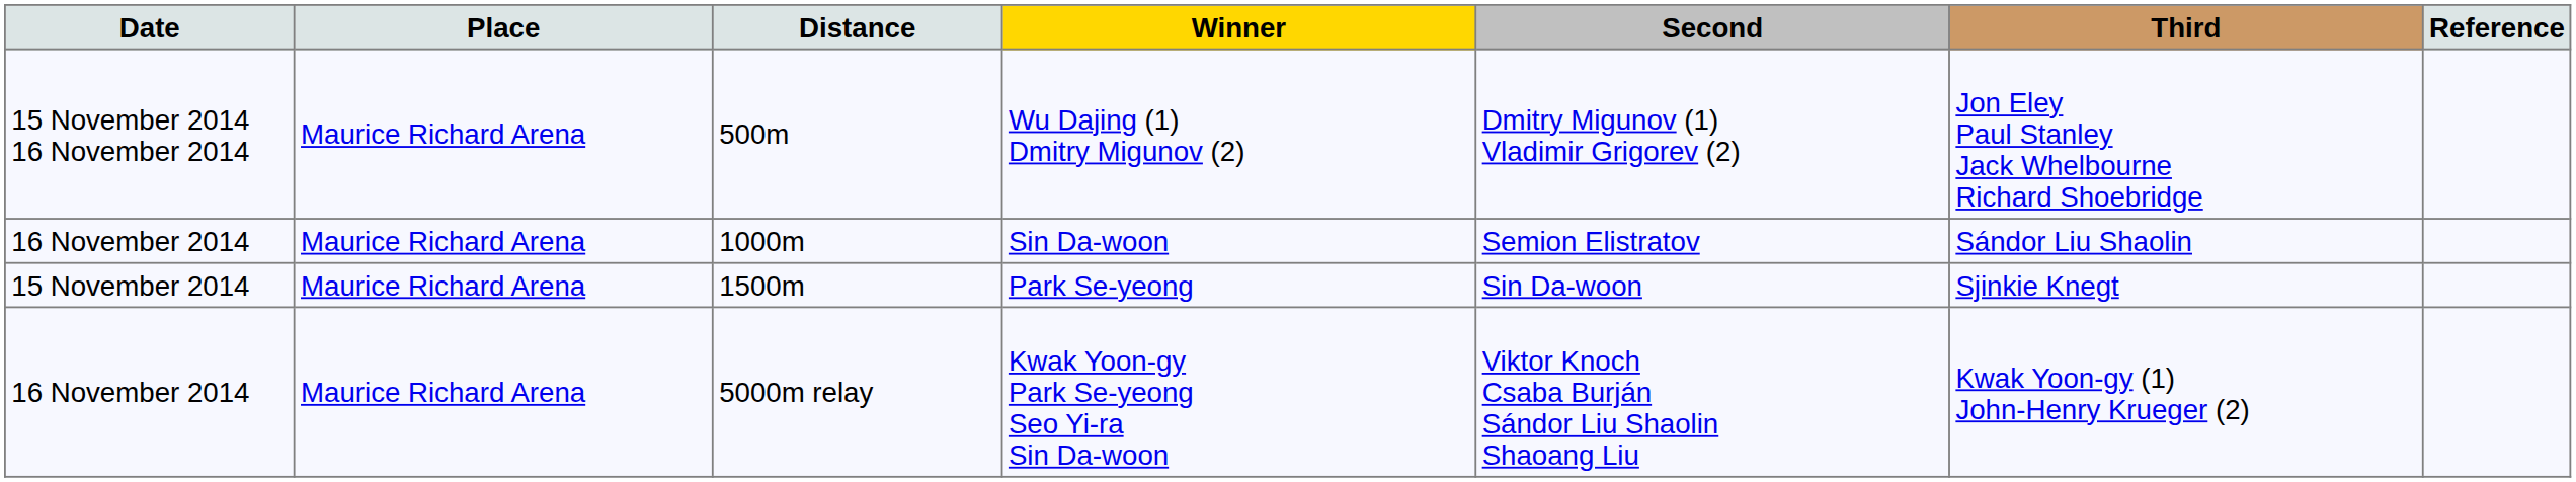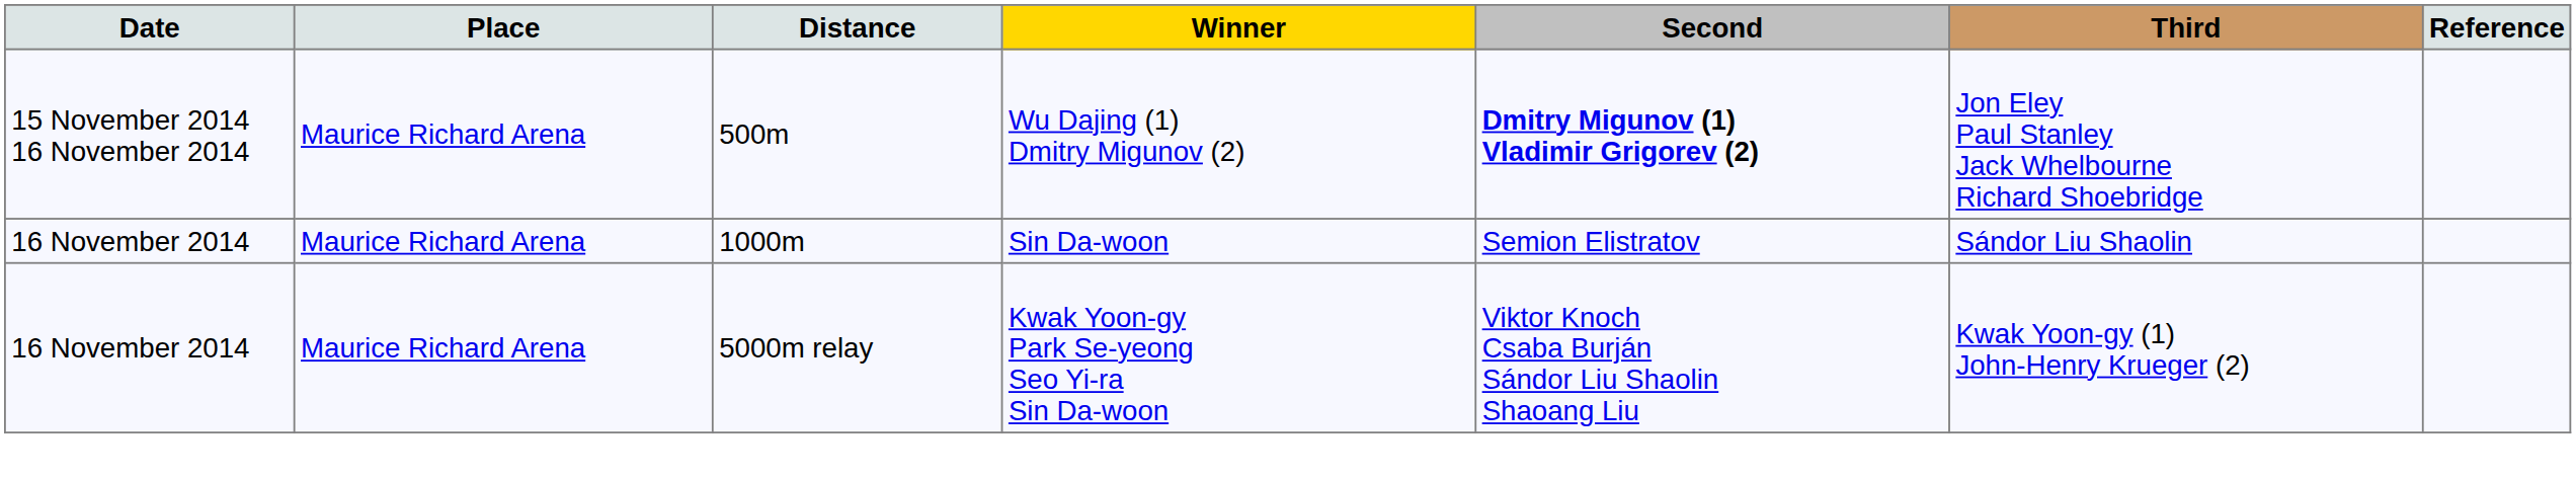 <table bgcolor="#f7f8ff" cellpadding="3" cellspacing="0" border="1" style="font-size: 95%; border: gray solid 1px; border-collapse: collapse;">
 <tr bgcolor="#CCCCCC">
 <td align="center" bgcolor="#DCE5E5" width="150"><strong>Date</strong></td>
 <td align="center" bgcolor="#DCE5E5" width="220"><strong>Place</strong></td>
 <td align="center" bgcolor="#DCE5E5" width="150"><strong>Distance</strong></td>
 <td align="center" bgcolor="gold" width="250"><strong>Winner</strong></td>
 <td align="center" bgcolor="silver" width="250"><strong>Second</strong></td>
 <td align="center" bgcolor="CC9966" width="250"><strong>Third</strong></td>
 <td align="center" bgcolor="#DCE5E5" width="30"><strong>Reference</strong></td>
 </tr>
 <tr align="left">
 <td>15 November 2014 <br>16 November 2014</td>
 <td><a href='#'>Maurice Richard Arena</a></td>
 <td>500m</td>
 <td> <a href='#'>Wu Dajing</a> (1) <br> <a href='#'>Dmitry Migunov</a> (2)</td>
-<td> <a href='#'>Dmitry Migunov</a> (1)<br> <a href='#'>Vladimir Grigorev</a> (2)</td>
+<td><strong> <a href='#'>Dmitry Migunov</a> (1)<br> <a href='#'>Vladimir Grigorev</a> (2)</strong></td>
 <td><br><a href='#'>Jon Eley</a><br><a href='#'>Paul Stanley</a><br><a href='#'>Jack Whelbourne</a><br><a href='#'>Richard Shoebridge</a></td>
 <td></td>
 </tr>
 <tr align="left">
 <td>16 November 2014</td>
 <td><a href='#'>Maurice Richard Arena</a></td>
 <td>1000m</td>
 <td> <a href='#'>Sin Da-woon</a></td>
 <td> <a href='#'>Semion Elistratov</a></td>
 <td> <a href='#'>Sándor Liu Shaolin</a></td>
 <td></td>
 </tr>
 <tr align="left">
-<td>15 November 2014</td>
-<td><a href='#'>Maurice Richard Arena</a></td>
-<td>1500m</td>
-<td> <a href='#'>Park Se-yeong</a></td>
-<td> <a href='#'>Sin Da-woon</a></td>
-<td> <a href='#'>Sjinkie Knegt</a></td>
-<td></td>
-</tr>
-<tr align="left">
 <td>16 November 2014</td>
 <td><a href='#'>Maurice Richard Arena</a></td>
 <td>5000m relay</td>
 <td><br><a href='#'>Kwak Yoon-gy</a><br><a href='#'>Park Se-yeong</a><br><a href='#'>Seo Yi-ra</a><br><a href='#'>Sin Da-woon</a></td>
 <td><br><a href='#'>Viktor Knoch</a><br><a href='#'>Csaba Burján</a><br><a href='#'>Sándor Liu Shaolin</a><br><a href='#'>Shaoang Liu</a></td>
 <td> <a href='#'>Kwak Yoon-gy</a> (1)<br> <a href='#'>John-Henry Krueger</a> (2)</td>
 <td></td>
 </tr>
 </table>
